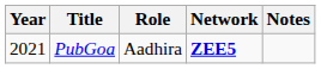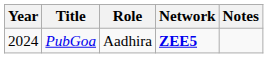 <table class="wikitable">
 <tr>
 <th>Year</th>
 <th>Title</th>
 <th>Role</th>
 <th>Network</th>
 <th>Notes</th>
 </tr>
 <tr>
-<td>2021</td>
+<td>2024</td>
 <td><em><a href='#'>PubGoa</a></em></td>
 <td>Aadhira</td>
 <td><strong><a href='#'>ZEE5</a></strong></td>
 <td></td>
 </tr>
 </table>
